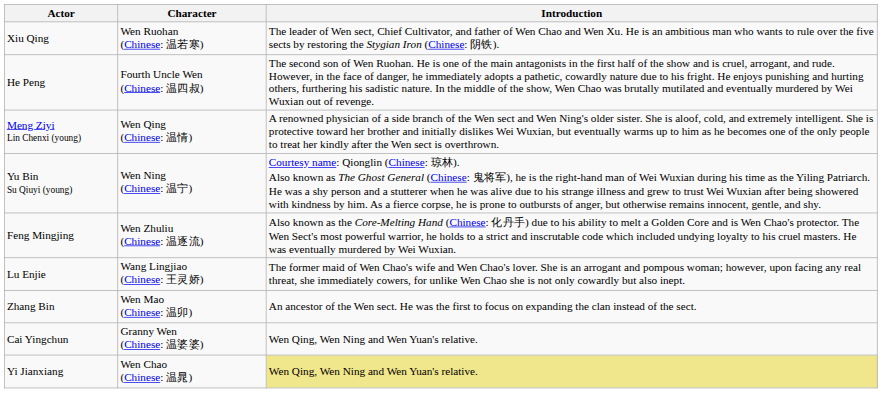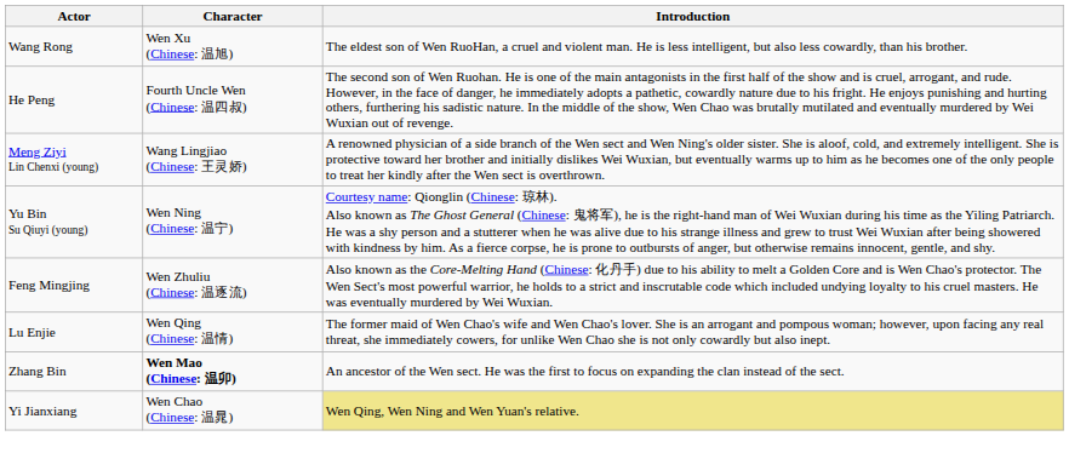 <table class="wikitable">
 <tr>
 <th style="width:13%">Actor</th>
 <th style="width:17%">Character</th>
 <th>Introduction</th>
 </tr>
 <tr>
-<td>Xiu Qing</td>
-<td>Wen Ruohan <br>(<a href='#'>Chinese</a>: 温若寒)</td>
-<td>The leader of Wen sect, Chief Cultivator, and father of Wen Chao and Wen Xu. He is an ambitious man who wants to rule over the five sects by restoring the  <em>Stygian Iron</em> (<a href='#'>Chinese</a>: 阴铁).</td>
+<td>Wang Rong</td>
+<td>Wen Xu <br>(<a href='#'>Chinese</a>: 温旭)</td>
+<td>The eldest son of Wen RuoHan, a cruel and violent man. He is less intelligent, but also less cowardly, than his brother.</td>
 </tr>
 <tr>
 <td>He Peng</td>
 <td>Fourth Uncle Wen <br>(<a href='#'>Chinese</a>: 温四叔)</td>
 <td>The second son of Wen Ruohan. He is one of the main antagonists in the first half of the show and is cruel, arrogant, and rude. However, in the face of danger, he immediately adopts a pathetic, cowardly nature due to his fright. He enjoys punishing and hurting others, furthering his sadistic nature. In the middle of the show, Wen Chao was brutally mutilated and eventually murdered by Wei Wuxian out of revenge.</td>
 </tr>
 <tr>
 <td><a href='#'>Meng Ziyi</a> <br> <small>Lin Chenxi (young)</small></td>
-<td>Wen Qing <br>(<a href='#'>Chinese</a>:  温情)</td>
+<td>Wang Lingjiao <br>(<a href='#'>Chinese</a>: 王灵娇)</td>
 <td>A renowned physician of a side branch of the Wen sect and Wen Ning's older sister. She is aloof, cold, and extremely intelligent. She is protective toward her brother and initially dislikes Wei Wuxian, but eventually warms up to him as he becomes one of the only people to treat her kindly after the Wen sect is overthrown.</td>
 </tr>
 <tr>
 <td>Yu Bin <br> <small>Su Qiuyi (young)</small></td>
 <td>Wen Ning <br>(<a href='#'>Chinese</a>: 温宁)</td>
 <td><a href='#'>Courtesy name</a>: Qionglin (<a href='#'>Chinese</a>: 琼林).<br>Also known as <em>The Ghost General</em> (<a href='#'>Chinese</a>: 鬼将军), he is the right-hand man of Wei Wuxian during his time as the Yiling Patriarch. He was a shy person and a stutterer when he was alive due to his strange illness and grew to trust Wei Wuxian after being showered with kindness by him. As a fierce corpse, he is prone to outbursts of anger, but otherwise remains innocent, gentle, and shy.</td>
 </tr>
 <tr>
 <td>Feng Mingjing</td>
 <td>Wen Zhuliu <br>(<a href='#'>Chinese</a>: 温逐流)</td>
 <td>Also known as the <em>Core-Melting Hand</em> (<a href='#'>Chinese</a>: 化丹手) due to his ability to melt a Golden Core and is Wen Chao's protector. The Wen Sect's most powerful warrior, he holds to a strict and inscrutable code which included undying loyalty to his cruel masters. He was eventually murdered by Wei Wuxian.</td>
 </tr>
 <tr>
 <td>Lu Enjie</td>
-<td>Wang Lingjiao <br>(<a href='#'>Chinese</a>: 王灵娇)</td>
+<td>Wen Qing <br>(<a href='#'>Chinese</a>:  温情)</td>
 <td>The former maid of Wen Chao's wife and Wen Chao's lover. She is an arrogant and pompous woman; however, upon facing any real threat, she immediately cowers, for unlike Wen Chao she is not only cowardly but also inept.</td>
 </tr>
 <tr>
 <td>Zhang Bin</td>
-<td>Wen Mao <br>(<a href='#'>Chinese</a>: 温卯)</td>
+<td><strong>Wen Mao <br>(<a href='#'>Chinese</a>: 温卯)</strong></td>
 <td>An ancestor of the Wen sect. He was the first to focus on expanding the clan instead of the sect.</td>
-</tr>
-<tr>
-<td>Cai Yingchun</td>
-<td>Granny Wen <br>(<a href='#'>Chinese</a>: 温婆婆)</td>
-<td>Wen Qing, Wen Ning and Wen Yuan's relative.</td>
 </tr>
 <tr>
 <td>Yi Jianxiang</td>
 <td>Wen Chao <br>(<a href='#'>Chinese</a>: 温晁)</td>
 <td style="background: khaki;">Wen Qing, Wen Ning and Wen Yuan's relative.</td>
 </tr>
 </table>
